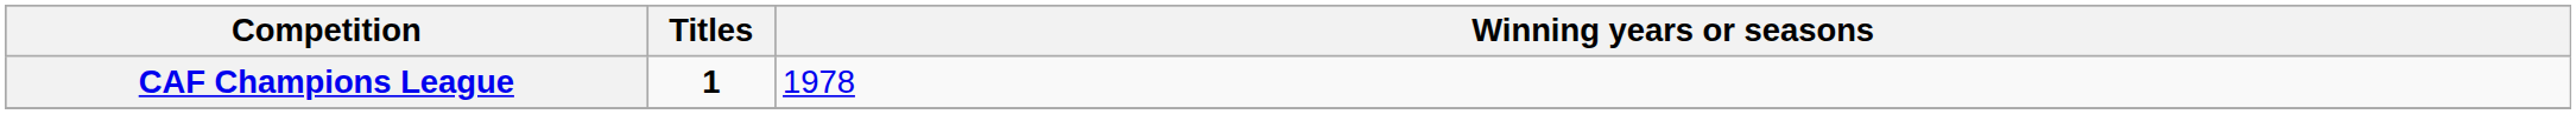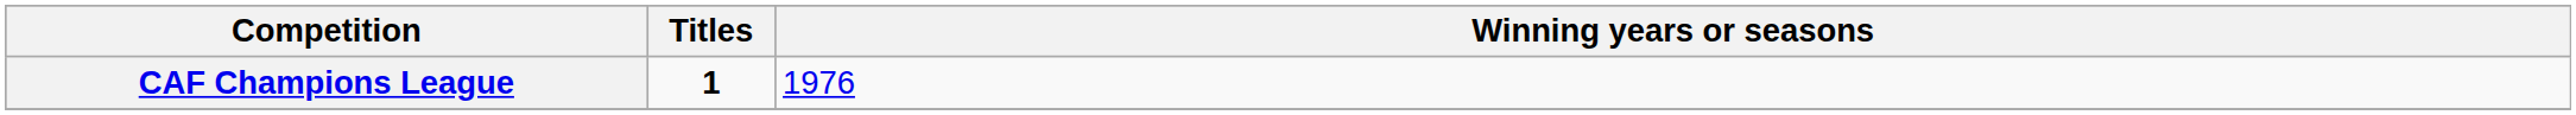 <table class="wikitable sortable plainrowheaders" style="width:100%;">
 <tr>
 <th scope="col" style="width:25%;">Competition</th>
 <th scope="col" style="width:5%;">Titles</th>
 <th scope="col">Winning years or seasons</th>
 </tr>
 <tr>
 <th scope="row"><a href='#'>CAF Champions League</a></th>
 <td style="text-align:center;"><strong>1</strong></td>
-<td><a href='#'>1978</a></td>
+<td><a href='#'>1976</a></td>
 </tr>
 <tr>
 </tr>
 </table>
